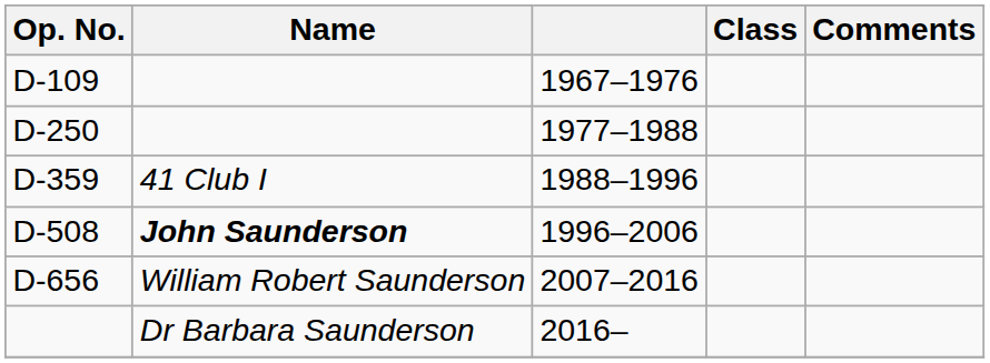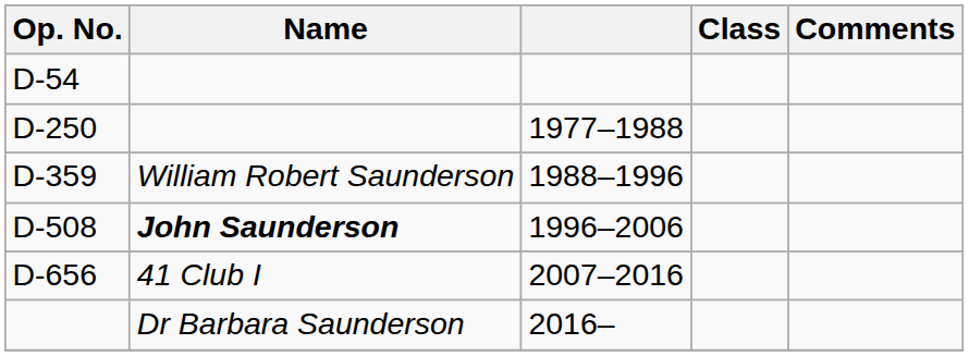 <table class="wikitable">
 <tr>
 <th>Op. No.</th>
 <th>Name</th>
 <th></th>
 <th>Class</th>
 <th>Comments</th>
 </tr>
 <tr>
-<td>D-109</td>
+<td>D-54</td>
 <td></td>
-<td>1967–1976</td>
+<td></td>
 <td></td>
 <td></td>
 </tr>
 <tr>
 <td>D-250</td>
 <td></td>
 <td>1977–1988</td>
 <td></td>
 <td></td>
 </tr>
 <tr>
 <td>D-359</td>
-<td><em>41 Club I</em></td>
+<td><em>William Robert Saunderson</em></td>
 <td>1988–1996</td>
 <td></td>
 <td></td>
 </tr>
 <tr>
 <td>D-508</td>
 <td><strong><em>John Saunderson</em></strong></td>
 <td>1996–2006</td>
 <td></td>
 <td></td>
 </tr>
 <tr>
 <td>D-656</td>
-<td><em>William Robert Saunderson</em></td>
+<td><em>41 Club I</em></td>
 <td>2007–2016</td>
 <td></td>
 <td></td>
 </tr>
 <tr>
 <td></td>
 <td><em>Dr Barbara Saunderson</em></td>
 <td>2016–</td>
 <td></td>
 <td></td>
 </tr>
 <tr>
 </tr>
 </table>
